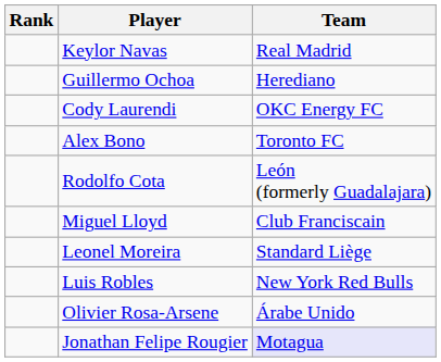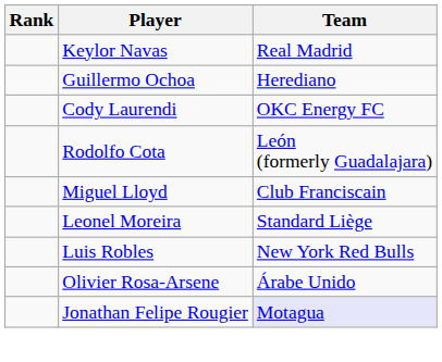 <table class="wikitable">
 <tr>
 <th>Rank</th>
 <th>Player</th>
 <th>Team</th>
 </tr>
 <tr>
 <td></td>
 <td> <a href='#'>Keylor Navas</a></td>
 <td> <a href='#'>Real Madrid</a></td>
 </tr>
 <tr>
 <td></td>
 <td> <a href='#'>Guillermo Ochoa</a></td>
 <td> <a href='#'>Herediano</a></td>
 </tr>
 <tr>
 <td></td>
 <td> <a href='#'>Cody Laurendi</a></td>
 <td> <a href='#'>OKC Energy FC</a></td>
-</tr>
-<tr>
-<td></td>
-<td> <a href='#'>Alex Bono</a></td>
-<td> <a href='#'>Toronto FC</a></td>
 </tr>
 <tr>
 <td></td>
 <td> <a href='#'>Rodolfo Cota</a></td>
 <td> <a href='#'>León</a><br> (formerly  <a href='#'>Guadalajara</a>)</td>
 </tr>
 <tr>
 <td></td>
 <td> <a href='#'>Miguel Lloyd</a></td>
 <td> <a href='#'>Club Franciscain</a></td>
 </tr>
 <tr>
 <td></td>
 <td> <a href='#'>Leonel Moreira</a></td>
 <td> <a href='#'>Standard Liège</a></td>
 </tr>
 <tr>
 <td></td>
 <td> <a href='#'>Luis Robles</a></td>
 <td> <a href='#'>New York Red Bulls</a></td>
 </tr>
 <tr>
 <td></td>
 <td> <a href='#'>Olivier Rosa-Arsene</a></td>
 <td> <a href='#'>Árabe Unido</a></td>
 </tr>
 <tr>
 <td></td>
 <td> <a href='#'>Jonathan Felipe Rougier</a></td>
 <td style="background: lavender;"> <a href='#'>Motagua</a></td>
 </tr>
 </table>
